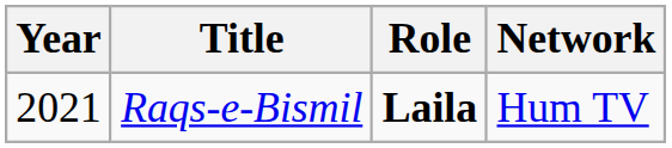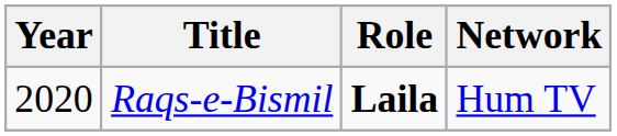 <table class="wikitable">
 <tr>
 <th>Year</th>
 <th>Title</th>
 <th>Role</th>
 <th>Network</th>
 </tr>
 <tr>
-<td>2021</td>
+<td>2020</td>
 <td><em><a href='#'>Raqs-e-Bismil</a></em></td>
 <td><strong>Laila</strong></td>
 <td><a href='#'>Hum TV</a></td>
 </tr>
 </table>
